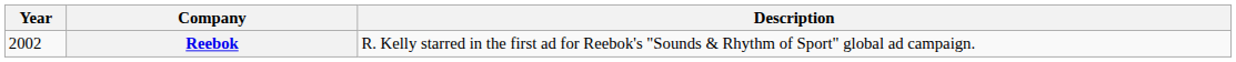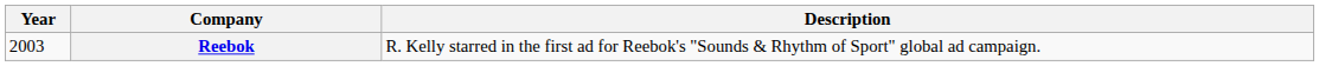 <table class="wikitable plainrowheaders" width=95%>
 <tr>
 <th scope="col" width=3%>Year</th>
 <th scope="col" width=15%>Company</th>
 <th scope="col" width=45%>Description</th>
 </tr>
 <tr>
-<td>2002</td>
+<td>2003</td>
 <th scope="row"><a href='#'>Reebok</a></th>
 <td>R. Kelly starred in the first ad for Reebok's "Sounds & Rhythm of Sport" global ad campaign.</td>
 </tr>
 </table>
